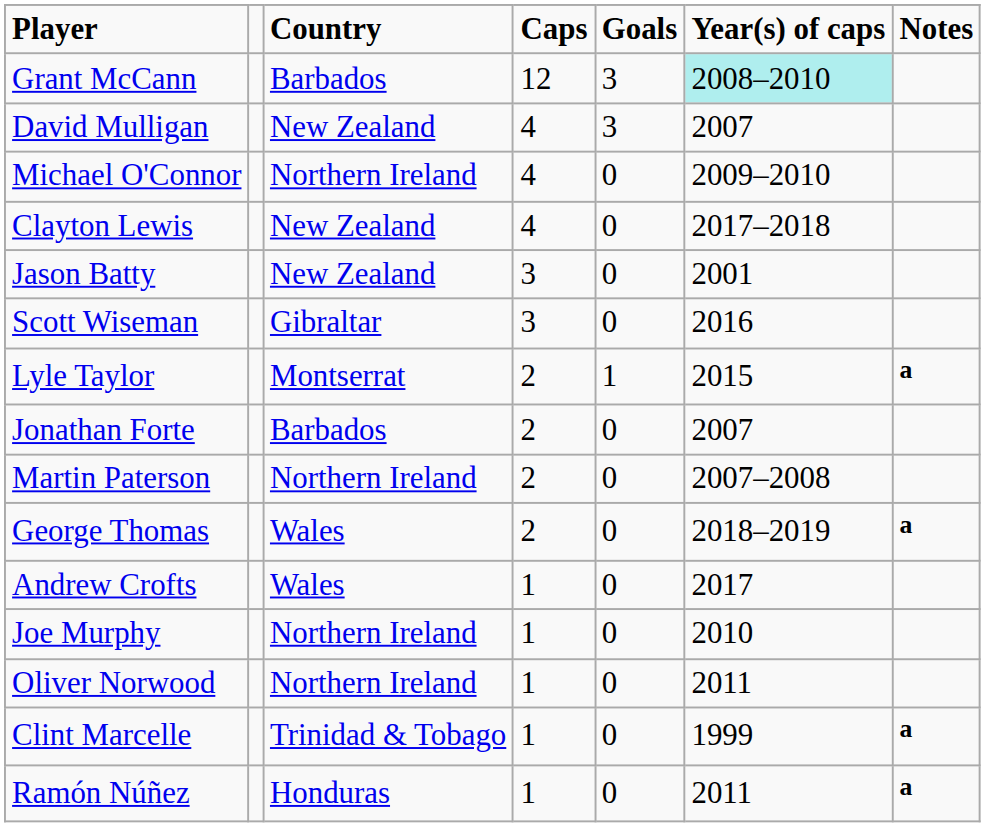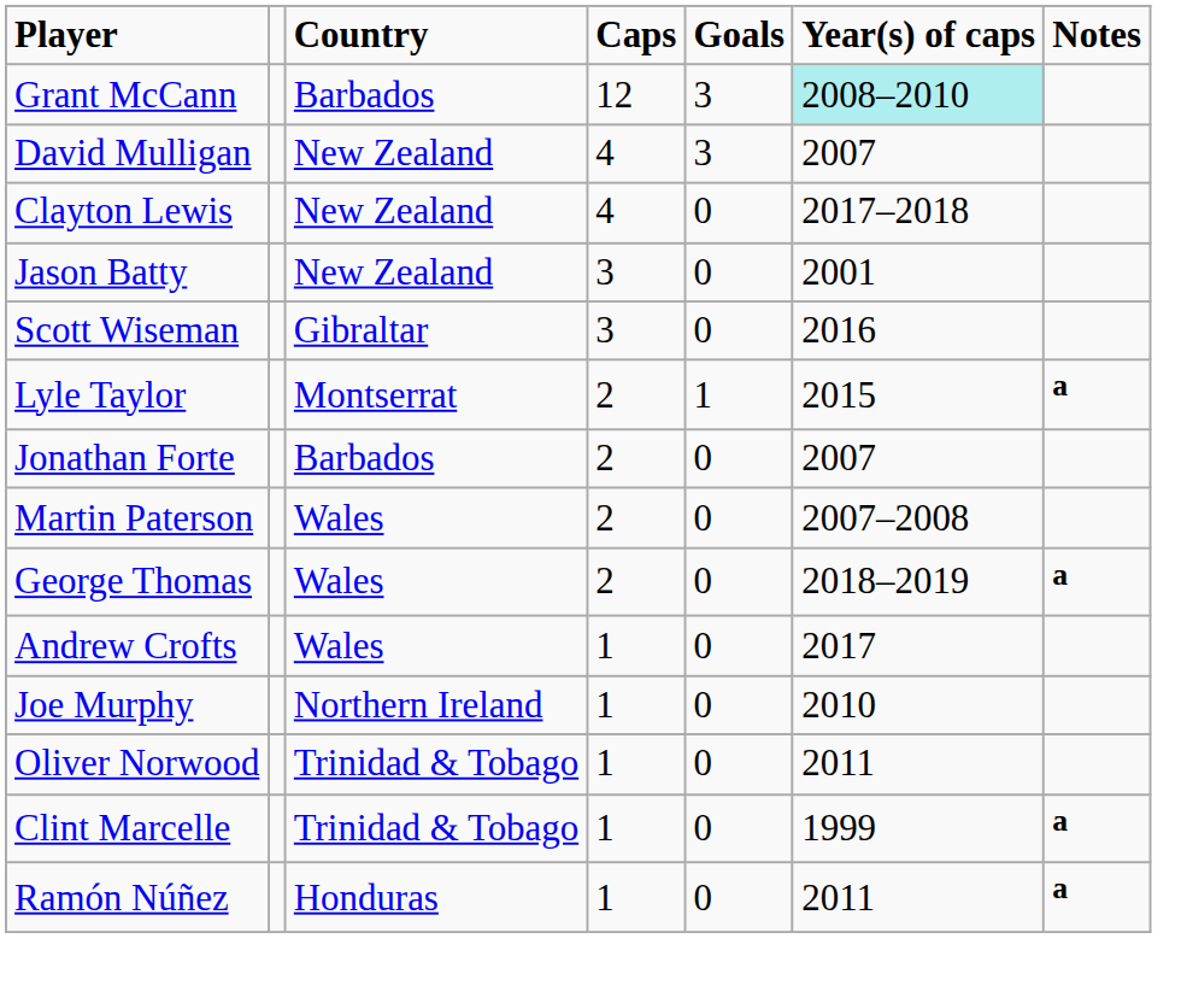 <table class="wikitable" style="text-align: left">
 <tr>
 <td><strong>Player</strong></td>
 <td></td>
 <td><strong>Country</strong></td>
 <td><strong>Caps</strong></td>
 <td><strong>Goals</strong></td>
 <td><strong>Year(s) of caps</strong></td>
 <td><strong>Notes</strong></td>
 </tr>
 <tr>
 <td><a href='#'>Grant McCann</a></td>
 <td></td>
 <td><a href='#'>Barbados</a></td>
 <td>12</td>
 <td>3</td>
 <td style="background: paleturquoise;">2008–2010</td>
 <td></td>
 </tr>
 <tr>
 <td><a href='#'>David Mulligan</a></td>
 <td></td>
 <td><a href='#'>New Zealand</a></td>
 <td>4</td>
 <td>3</td>
 <td>2007</td>
-<td></td>
-</tr>
-<tr>
-<td><a href='#'>Michael O'Connor</a></td>
-<td></td>
-<td><a href='#'>Northern Ireland</a></td>
-<td>4</td>
-<td>0</td>
-<td>2009–2010</td>
 <td></td>
 </tr>
 <tr>
 <td><a href='#'>Clayton Lewis</a></td>
 <td></td>
 <td><a href='#'>New Zealand</a></td>
 <td>4</td>
 <td>0</td>
 <td>2017–2018</td>
 <td></td>
 </tr>
 <tr>
 <td><a href='#'>Jason Batty</a></td>
 <td></td>
 <td><a href='#'>New Zealand</a></td>
 <td>3</td>
 <td>0</td>
 <td>2001</td>
 <td></td>
 </tr>
 <tr>
 <td><a href='#'>Scott Wiseman</a></td>
 <td></td>
 <td><a href='#'>Gibraltar</a></td>
 <td>3</td>
 <td>0</td>
 <td>2016</td>
 <td></td>
 </tr>
 <tr>
 <td><a href='#'>Lyle Taylor</a></td>
 <td></td>
 <td><a href='#'>Montserrat</a></td>
 <td>2</td>
 <td>1</td>
 <td>2015</td>
 <td><sup><span><strong>a</strong></span></sup></td>
 </tr>
 <tr>
 <td><a href='#'>Jonathan Forte</a></td>
 <td></td>
 <td><a href='#'>Barbados</a></td>
 <td>2</td>
 <td>0</td>
 <td>2007</td>
 <td></td>
 </tr>
 <tr>
 <td><a href='#'>Martin Paterson</a></td>
 <td></td>
-<td><a href='#'>Northern Ireland</a></td>
+<td><a href='#'>Wales</a></td>
 <td>2</td>
 <td>0</td>
 <td>2007–2008</td>
 <td></td>
 </tr>
 <tr>
 <td><a href='#'>George Thomas</a></td>
 <td></td>
 <td><a href='#'>Wales</a></td>
 <td>2</td>
 <td>0</td>
 <td>2018–2019</td>
 <td><sup><span><strong>a</strong></span></sup></td>
 </tr>
 <tr>
 <td><a href='#'>Andrew Crofts</a></td>
 <td></td>
 <td><a href='#'>Wales</a></td>
 <td>1</td>
 <td>0</td>
 <td>2017</td>
 <td></td>
 </tr>
 <tr>
 <td><a href='#'>Joe Murphy</a></td>
 <td></td>
 <td><a href='#'>Northern Ireland</a></td>
 <td>1</td>
 <td>0</td>
 <td>2010</td>
 <td></td>
 </tr>
 <tr>
 <td><a href='#'>Oliver Norwood</a></td>
 <td></td>
-<td><a href='#'>Northern Ireland</a></td>
+<td><a href='#'>Trinidad & Tobago</a></td>
 <td>1</td>
 <td>0</td>
 <td>2011</td>
 <td></td>
 </tr>
 <tr>
 <td><a href='#'>Clint Marcelle</a></td>
 <td></td>
 <td><a href='#'>Trinidad & Tobago</a></td>
 <td>1</td>
 <td>0</td>
 <td>1999</td>
 <td><sup><span><strong>a</strong></span></sup></td>
 </tr>
 <tr>
 <td><a href='#'>Ramón Núñez</a></td>
 <td></td>
 <td><a href='#'>Honduras</a></td>
 <td>1</td>
 <td>0</td>
 <td>2011</td>
 <td><sup><span><strong>a</strong></span></sup></td>
 </tr>
 </table>
